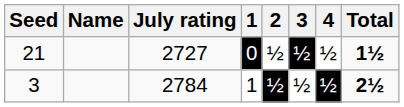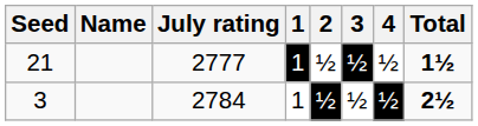 <table class="wikitable">
 <tr>
 <th>Seed</th>
 <th>Name</th>
 <th>July rating</th>
 <th>1</th>
 <th>2</th>
 <th>3</th>
 <th>4</th>
 <th>Total</th>
 </tr>
 <tr align=center>
 <td>21</td>
 <td align=left></td>
-<td>2727</td>
-<td style="background:black; color:white">0</td>
+<td>2777</td>
+<td style="background:black; color:white">1</td>
 <td style="background:white; color:black">½</td>
 <td style="background:black; color:white">½</td>
 <td style="background:white; color:black">½</td>
 <td><strong>1½</strong></td>
 </tr>
 <tr align=center>
 <td>3</td>
 <td align=left></td>
 <td>2784</td>
 <td style="background:white; color:black">1</td>
 <td style="background:black; color:white">½</td>
 <td style="background:white; color:black">½</td>
 <td style="background:black; color:white">½</td>
 <td><strong>2½</strong></td>
 </tr>
 </table>
